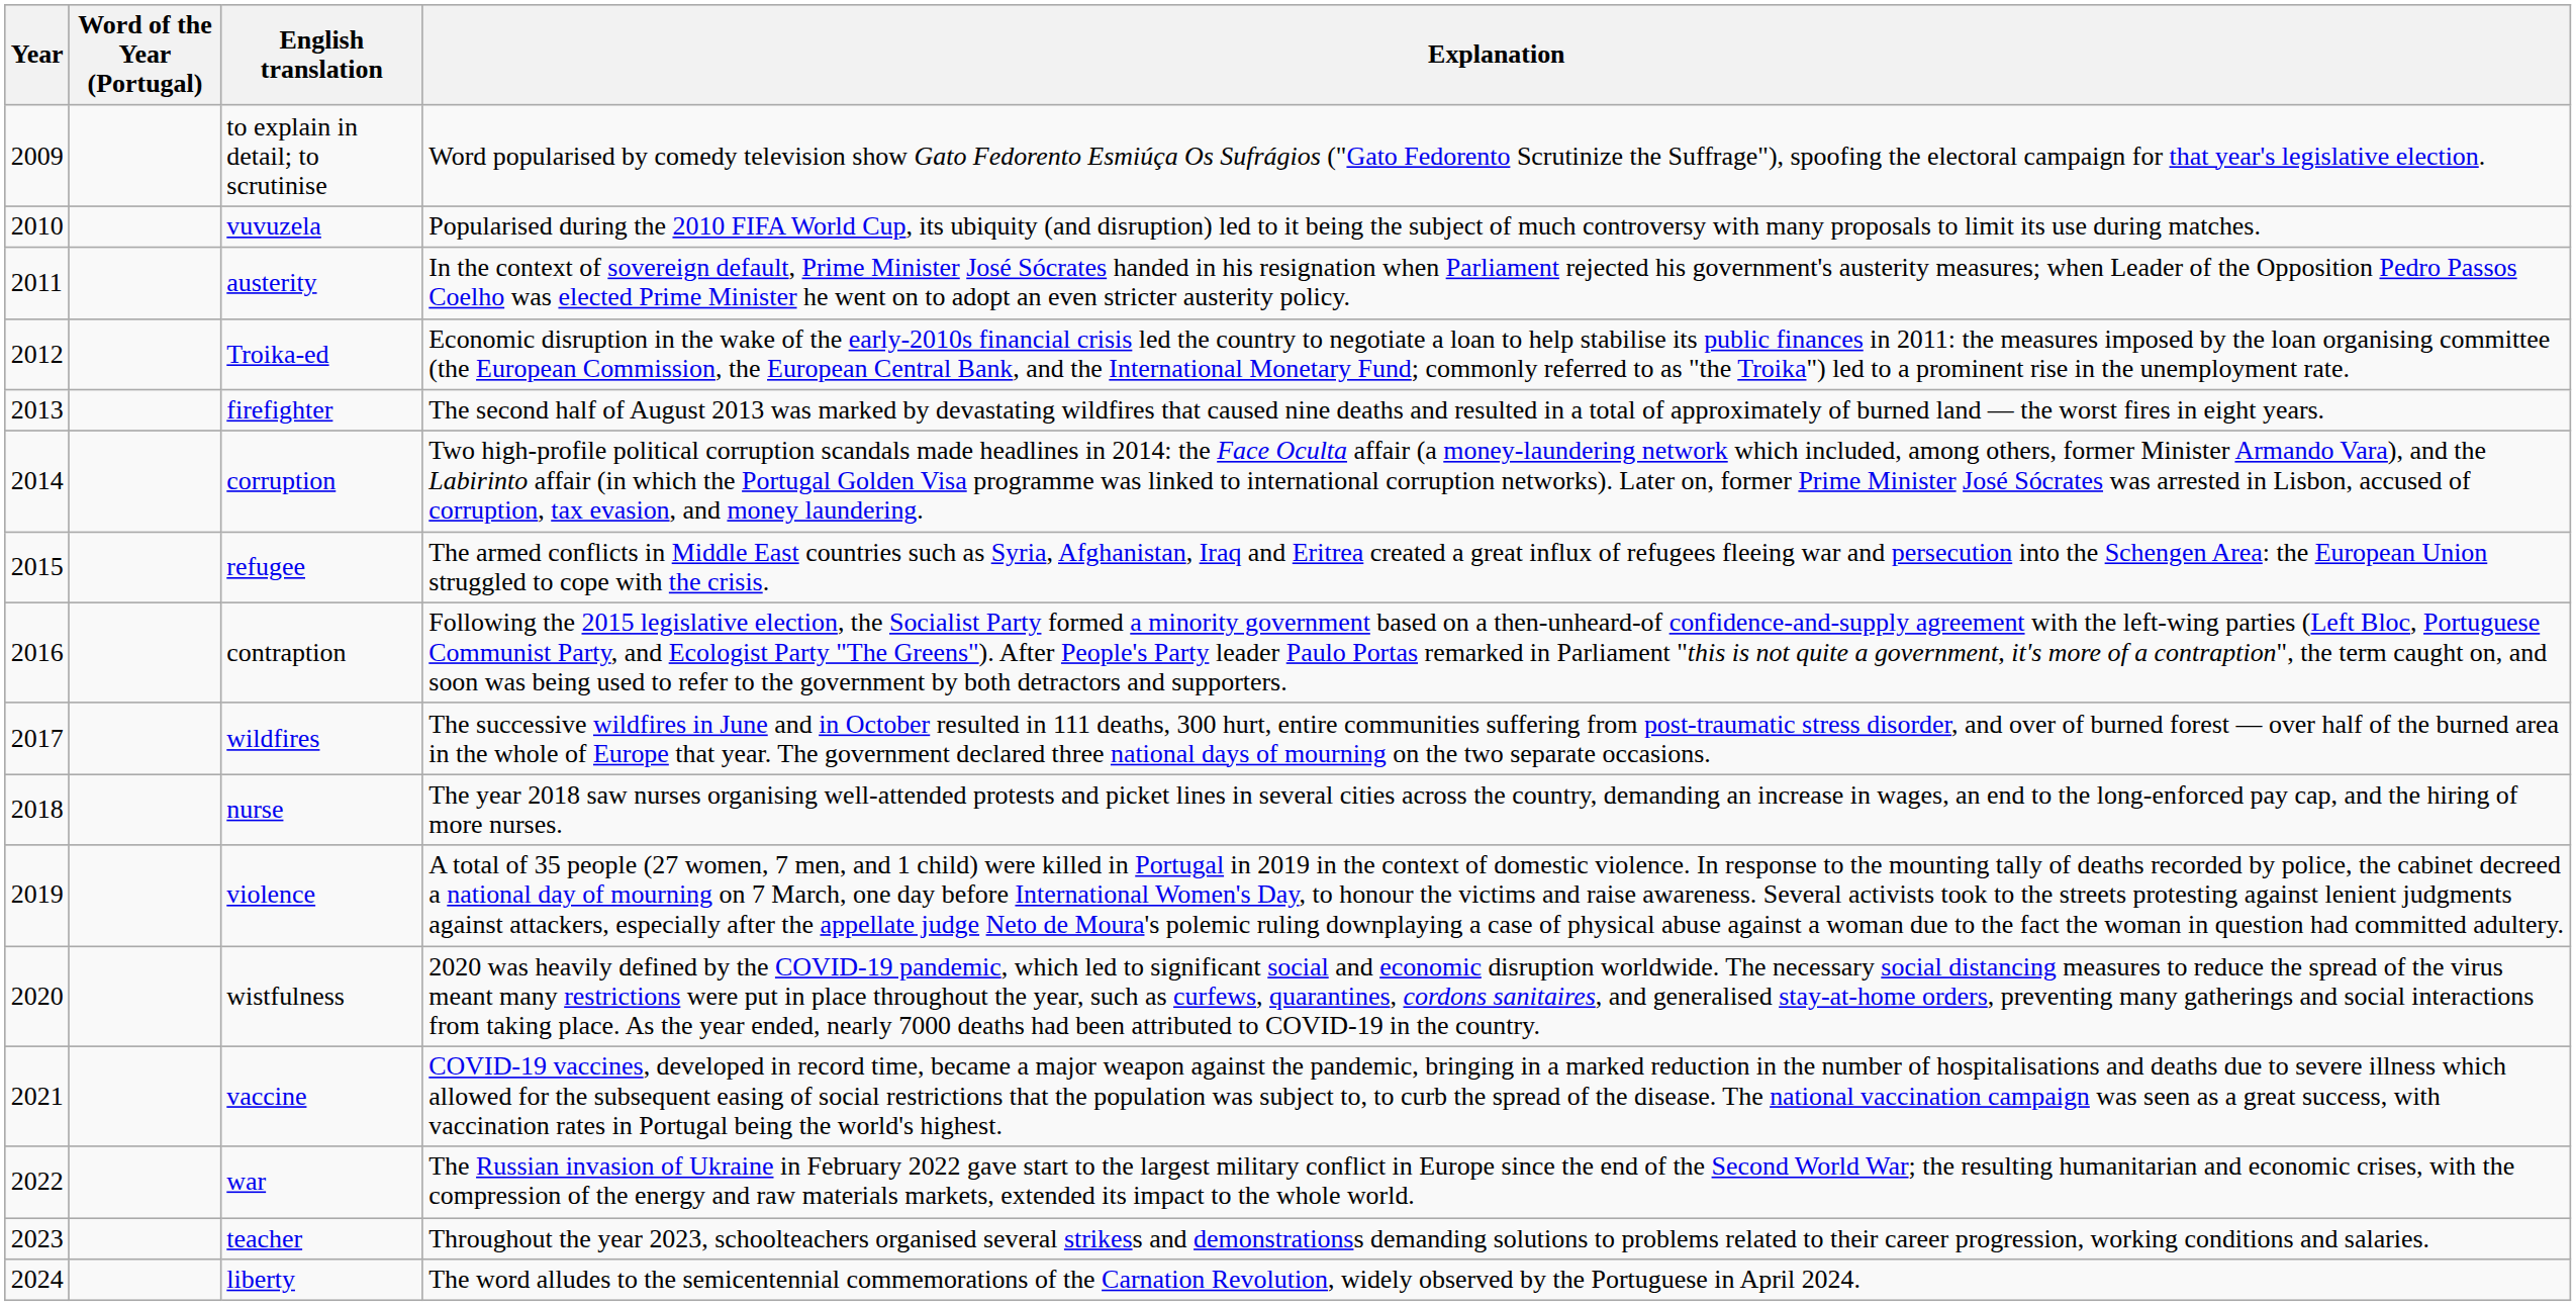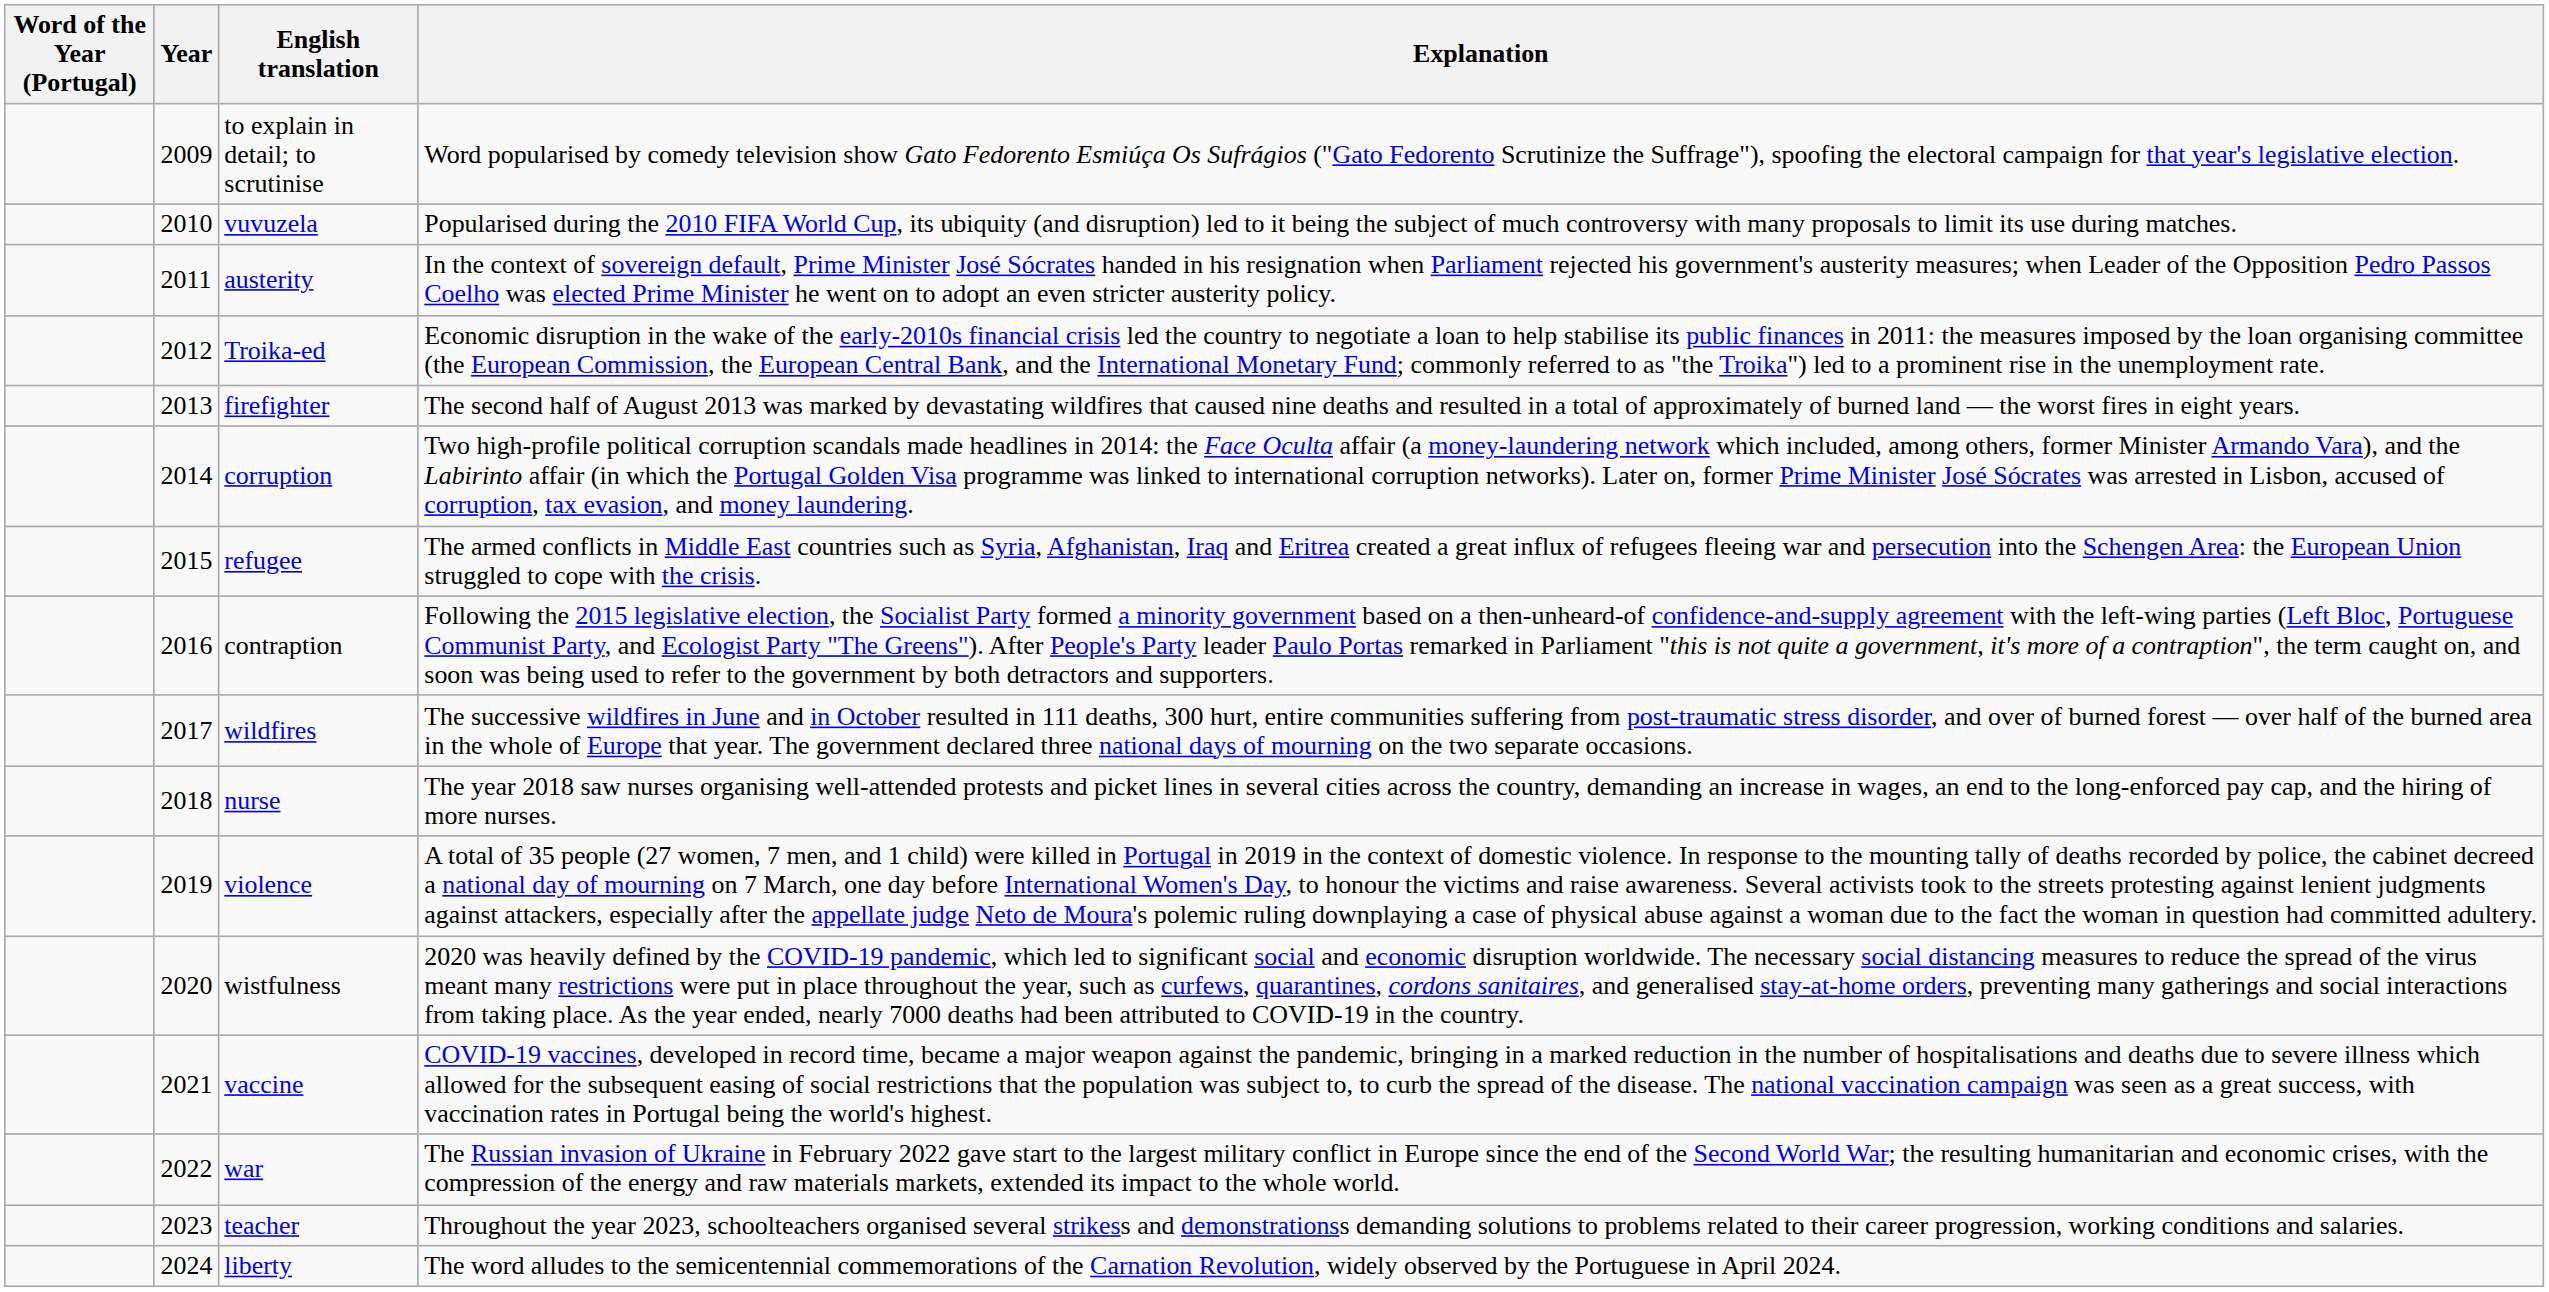 <table class="wikitable">
 <tr>
+<th>Word of the Year<br>(Portugal)</th>
 <th>Year</th>
-<th>Word of the Year<br>(Portugal)</th>
 <th>English translation</th>
 <th>Explanation</th>
 </tr>
 <tr>
+<td><em></em></td>
 <td>2009</td>
-<td><em></em></td>
 <td>to explain in detail; to scrutinise</td>
 <td>Word popularised by comedy television show <em>Gato Fedorento Esmiúça Os Sufrágios</em> ("<a href='#'>Gato Fedorento</a> Scrutinize the Suffrage"), spoofing the electoral campaign for <a href='#'>that year's legislative election</a>.</td>
 </tr>
 <tr>
+<td><em></em></td>
 <td>2010</td>
-<td><em></em></td>
 <td><a href='#'>vuvuzela</a></td>
 <td>Popularised during the <a href='#'>2010 FIFA World Cup</a>, its ubiquity (and disruption) led to it being the subject of much controversy with many proposals to limit its use during matches.</td>
 </tr>
 <tr>
+<td><em></em></td>
 <td>2011</td>
-<td><em></em></td>
 <td><a href='#'>austerity</a></td>
 <td>In the context of <a href='#'>sovereign default</a>, <a href='#'>Prime Minister</a> <a href='#'>José Sócrates</a> handed in his resignation when <a href='#'>Parliament</a> rejected his government's austerity measures; when Leader of the Opposition <a href='#'>Pedro Passos Coelho</a> was <a href='#'>elected Prime Minister</a> he went on to adopt an even stricter austerity policy.</td>
 </tr>
 <tr>
+<td><em></em></td>
 <td>2012</td>
-<td><em></em></td>
 <td><a href='#'>Troika-ed</a></td>
 <td>Economic disruption in the wake of the <a href='#'>early-2010s financial crisis</a> led the country to negotiate a loan to help stabilise its <a href='#'>public finances</a> in 2011: the measures imposed by the loan organising committee (the <a href='#'>European Commission</a>, the <a href='#'>European Central Bank</a>, and the <a href='#'>International Monetary Fund</a>; commonly referred to as "the <a href='#'>Troika</a>") led to a prominent rise in the unemployment rate.</td>
 </tr>
 <tr>
+<td><em></em></td>
 <td>2013</td>
-<td><em></em></td>
 <td><a href='#'>firefighter</a></td>
 <td>The second half of August 2013 was marked by devastating wildfires that caused nine deaths and resulted in a total of approximately  of burned land — the worst fires in eight years.</td>
 </tr>
 <tr>
+<td><em></em></td>
 <td>2014</td>
-<td><em></em></td>
 <td><a href='#'>corruption</a></td>
 <td>Two high-profile political corruption scandals made headlines in 2014: the <em><a href='#'>Face Oculta</a></em> affair (a <a href='#'>money-laundering network</a> which included, among others, former Minister <a href='#'>Armando Vara</a>), and the <em>Labirinto</em> affair (in which the <a href='#'>Portugal Golden Visa</a> programme was linked to international corruption networks). Later on, former <a href='#'>Prime Minister</a> <a href='#'>José Sócrates</a> was arrested in Lisbon, accused of <a href='#'>corruption</a>, <a href='#'>tax evasion</a>, and <a href='#'>money laundering</a>.</td>
 </tr>
 <tr>
+<td><em></em></td>
 <td>2015</td>
-<td><em></em></td>
 <td><a href='#'>refugee</a></td>
 <td>The armed conflicts in <a href='#'>Middle East</a> countries such as <a href='#'>Syria</a>, <a href='#'>Afghanistan</a>, <a href='#'>Iraq</a> and <a href='#'>Eritrea</a> created a great influx of refugees fleeing war and <a href='#'>persecution</a> into the <a href='#'>Schengen Area</a>: the <a href='#'>European Union</a> struggled to cope with <a href='#'>the crisis</a>.</td>
 </tr>
 <tr>
+<td><em></em></td>
 <td>2016</td>
-<td><em></em></td>
 <td>contraption</td>
 <td>Following the <a href='#'>2015 legislative election</a>, the <a href='#'>Socialist Party</a> formed <a href='#'>a minority government</a> based on a then-unheard-of <a href='#'>confidence-and-supply agreement</a> with the left-wing parties (<a href='#'>Left Bloc</a>, <a href='#'>Portuguese Communist Party</a>, and <a href='#'>Ecologist Party "The Greens"</a>). After <a href='#'>People's Party</a> leader <a href='#'>Paulo Portas</a> remarked in Parliament "<em>this is not quite a government, it's more of a contraption</em>", the term caught on, and soon was being used to refer to the government by both detractors and supporters.</td>
 </tr>
 <tr>
+<td><em></em></td>
 <td>2017</td>
-<td><em></em></td>
 <td><a href='#'>wildfires</a></td>
 <td>The successive <a href='#'>wildfires in June</a> and <a href='#'>in October</a> resulted in 111 deaths, 300 hurt, entire communities suffering from <a href='#'>post-traumatic stress disorder</a>, and over  of burned forest — over half of the burned area in the whole of <a href='#'>Europe</a> that year. The government declared three <a href='#'>national days of mourning</a> on the two separate occasions.</td>
 </tr>
 <tr>
+<td><em></em></td>
 <td>2018</td>
-<td><em></em></td>
 <td><a href='#'>nurse</a></td>
 <td>The year 2018 saw nurses organising well-attended protests and picket lines in several cities across the country, demanding an increase in wages, an end to the long-enforced pay cap, and the hiring of more nurses.</td>
 </tr>
 <tr>
+<td><em></em></td>
 <td>2019</td>
-<td><em></em></td>
 <td><a href='#'> violence</a></td>
 <td>A total of 35 people (27 women, 7 men, and 1 child) were killed in <a href='#'>Portugal</a> in 2019 in the context of domestic violence. In response to the mounting tally of deaths recorded by police, the cabinet decreed a <a href='#'>national day of mourning</a> on 7 March, one day before <a href='#'>International Women's Day</a>, to honour the victims and raise awareness. Several activists took to the streets protesting against lenient judgments against attackers, especially after the <a href='#'>appellate judge</a> <a href='#'>Neto de Moura</a>'s polemic ruling downplaying a case of physical abuse against a woman due to the fact the woman in question had committed adultery.</td>
 </tr>
 <tr>
+<td><em></em></td>
 <td>2020</td>
-<td><em></em></td>
 <td>wistfulness</td>
 <td>2020 was heavily defined by the <a href='#'>COVID-19 pandemic</a>, which led to significant <a href='#'>social</a> and <a href='#'>economic</a> disruption worldwide. The necessary <a href='#'>social distancing</a> measures to reduce the spread of the virus meant many <a href='#'>restrictions</a> were put in place throughout the year, such as <a href='#'>curfews</a>, <a href='#'>quarantines</a>, <em><a href='#'>cordons sanitaires</a></em>, and generalised <a href='#'>stay-at-home orders</a>, preventing many gatherings and social interactions from taking place. As the year ended, nearly 7000 deaths had been attributed to COVID-19 in the country.</td>
 </tr>
 <tr>
+<td><em></em></td>
 <td>2021</td>
-<td><em></em></td>
 <td><a href='#'>vaccine</a></td>
 <td><a href='#'>COVID-19 vaccines</a>, developed in record time, became a major weapon against the pandemic, bringing in a marked reduction in the number of hospitalisations and deaths due to severe illness which allowed for the subsequent easing of social restrictions that the population was subject to, to curb the spread of the disease. The <a href='#'>national vaccination campaign</a> was seen as a great success, with vaccination rates in Portugal being the world's highest.</td>
 </tr>
 <tr>
+<td><em></em></td>
 <td>2022</td>
-<td><em></em></td>
 <td><a href='#'>war</a></td>
 <td>The <a href='#'>Russian invasion of Ukraine</a> in February 2022 gave start to the largest military conflict in Europe since the end of the <a href='#'>Second World War</a>; the resulting humanitarian and economic crises, with the compression of the energy and raw materials markets, extended its impact to the whole world.</td>
 </tr>
 <tr>
+<td><em></em></td>
 <td>2023</td>
-<td><em></em></td>
 <td><a href='#'>teacher</a></td>
 <td>Throughout the year 2023, schoolteachers organised several <a href='#'>strikes</a>s and <a href='#'>demonstrations</a>s demanding solutions to problems related to their career progression, working conditions and salaries.</td>
 </tr>
 <tr>
+<td><em></em></td>
 <td>2024</td>
-<td><em></em></td>
 <td><a href='#'>liberty</a></td>
 <td>The word alludes to the semicentennial commemorations of the <a href='#'>Carnation Revolution</a>, widely observed by the Portuguese in April 2024.</td>
 </tr>
 </table>
